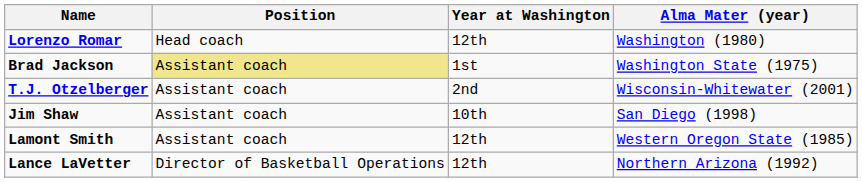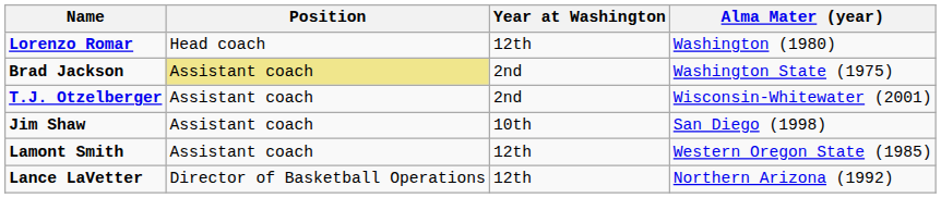 <table class="wikitable" style="white-space:nowrap; font-size:90%;">
 <tr>
 <th>Name</th>
 <th>Position</th>
 <th>Year at Washington</th>
 <th><a href='#'>Alma Mater</a> (year)</th>
 </tr>
 <tr>
 <td><strong><a href='#'>Lorenzo Romar</a></strong></td>
 <td>Head coach</td>
 <td>12th</td>
 <td><a href='#'>Washington</a> (1980)</td>
 </tr>
 <tr>
 <td><strong>Brad Jackson</strong></td>
 <td style="background: khaki;">Assistant coach</td>
-<td>1st</td>
+<td>2nd</td>
 <td><a href='#'>Washington State</a> (1975)</td>
 </tr>
 <tr>
 <td><strong><a href='#'>T.J. Otzelberger</a></strong></td>
 <td>Assistant coach</td>
 <td>2nd</td>
 <td><a href='#'>Wisconsin-Whitewater</a> (2001)</td>
 </tr>
 <tr>
 <td><strong>Jim Shaw</strong></td>
 <td>Assistant coach</td>
 <td>10th</td>
 <td><a href='#'>San Diego</a> (1998)</td>
 </tr>
 <tr>
 <td><strong>Lamont Smith</strong></td>
 <td>Assistant coach</td>
 <td>12th</td>
 <td><a href='#'>Western Oregon State</a> (1985)</td>
 </tr>
 <tr>
 <td><strong>Lance LaVetter</strong></td>
 <td>Director of Basketball Operations</td>
 <td>12th</td>
 <td><a href='#'>Northern Arizona</a> (1992)</td>
 </tr>
 </table>
